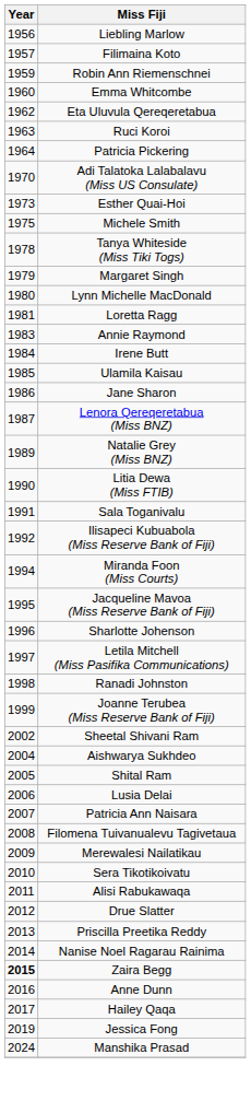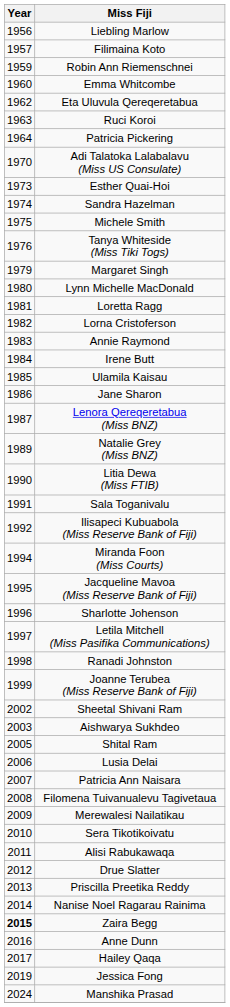 <table class="wikitable sortable" style="font-size:95%; text-align:center;">
 <tr>
 <th !width="60">Year</th>
 <th width="250">Miss Fiji</th>
 </tr>
 <tr>
 <td>1956</td>
 <td>Liebling Marlow</td>
 </tr>
 <tr>
 <td>1957</td>
 <td>Filimaina Koto</td>
 </tr>
 <tr>
 <td>1959</td>
 <td>Robin Ann Riemenschnei</td>
 </tr>
 <tr>
 <td>1960</td>
 <td>Emma Whitcombe</td>
 </tr>
 <tr>
 <td>1962</td>
 <td>Eta Uluvula Qereqeretabua</td>
 </tr>
 <tr>
 <td>1963</td>
 <td>Ruci Koroi</td>
 </tr>
 <tr>
 <td>1964</td>
 <td>Patricia Pickering</td>
 </tr>
 <tr>
 <td>1970</td>
 <td>Adi Talatoka Lalabalavu<br><em>(Miss US Consulate)</em></td>
 </tr>
 <tr>
 <td>1973</td>
 <td>Esther Quai-Hoi</td>
 </tr>
 <tr>
+<td>1974</td>
+<td>Sandra Hazelman</td>
+</tr>
+<tr>
 <td>1975</td>
 <td>Michele Smith</td>
 </tr>
 <tr>
-<td>1978</td>
+<td>1976</td>
 <td>Tanya Whiteside<br><em>(Miss Tiki Togs)</em></td>
 </tr>
 <tr>
 <td>1979</td>
 <td>Margaret Singh</td>
 </tr>
 <tr>
 <td>1980</td>
 <td>Lynn Michelle MacDonald</td>
 </tr>
 <tr>
 <td>1981</td>
 <td>Loretta Ragg</td>
+</tr>
+<tr>
+<td>1982</td>
+<td>Lorna Cristoferson</td>
 </tr>
 <tr>
 <td>1983</td>
 <td>Annie Raymond</td>
 </tr>
 <tr>
 <td>1984</td>
 <td>Irene Butt</td>
 </tr>
 <tr>
 <td>1985</td>
 <td>Ulamila Kaisau</td>
 </tr>
 <tr>
 <td>1986</td>
 <td>Jane Sharon</td>
 </tr>
 <tr>
 <td>1987</td>
 <td><a href='#'>Lenora Qereqeretabua</a><br><em>(Miss BNZ)</em></td>
 </tr>
 <tr>
 <td>1989</td>
 <td>Natalie Grey<br><em>(Miss BNZ)</em></td>
 </tr>
 <tr>
 <td>1990</td>
 <td>Litia Dewa<br><em>(Miss FTIB)</em></td>
 </tr>
 <tr>
 <td>1991</td>
 <td>Sala Toganivalu</td>
 </tr>
 <tr>
 <td>1992</td>
 <td>Ilisapeci Kubuabola<br><em>(Miss Reserve Bank of Fiji)</em></td>
 </tr>
 <tr>
 <td>1994</td>
 <td>Miranda Foon<br><em>(Miss Courts)</em></td>
 </tr>
 <tr>
 <td>1995</td>
 <td>Jacqueline Mavoa<br><em>(Miss Reserve Bank of Fiji)</em></td>
 </tr>
 <tr>
 <td>1996</td>
 <td>Sharlotte Johenson</td>
 </tr>
 <tr>
 <td>1997</td>
 <td>Letila Mitchell<br><em>(Miss Pasifika Communications)</em></td>
 </tr>
 <tr>
 <td>1998</td>
 <td>Ranadi Johnston</td>
 </tr>
 <tr>
 <td>1999</td>
 <td>Joanne Terubea<br><em>(Miss Reserve Bank of Fiji)</em></td>
 </tr>
 <tr>
 <td>2002</td>
 <td>Sheetal Shivani Ram</td>
 </tr>
 <tr>
-<td>2004</td>
+<td>2003</td>
 <td>Aishwarya Sukhdeo</td>
 </tr>
 <tr>
 <td>2005</td>
 <td>Shital Ram</td>
 </tr>
 <tr>
 <td>2006</td>
 <td>Lusia Delai</td>
 </tr>
 <tr>
 <td>2007</td>
 <td>Patricia Ann Naisara</td>
 </tr>
 <tr>
 <td>2008</td>
 <td>Filomena Tuivanualevu Tagivetaua</td>
 </tr>
 <tr>
 <td>2009</td>
 <td>Merewalesi Nailatikau</td>
 </tr>
 <tr>
 <td>2010</td>
 <td>Sera Tikotikoivatu</td>
 </tr>
 <tr>
 <td>2011</td>
 <td>Alisi Rabukawaqa</td>
 </tr>
 <tr>
 <td>2012</td>
 <td>Drue Slatter</td>
 </tr>
 <tr>
 <td>2013</td>
 <td>Priscilla Preetika Reddy</td>
 </tr>
 <tr>
 <td>2014</td>
 <td>Nanise Noel Ragarau Rainima</td>
 </tr>
 <tr>
 <td><strong>2015</strong></td>
 <td>Zaira Begg</td>
 </tr>
 <tr>
 <td>2016</td>
 <td>Anne Dunn</td>
 </tr>
 <tr>
 <td>2017</td>
 <td>Hailey Qaqa</td>
 </tr>
 <tr>
 <td>2019</td>
 <td>Jessica Fong</td>
 </tr>
 <tr>
 <td>2024</td>
 <td>Manshika Prasad</td>
 </tr>
 <tr>
 </tr>
 </table>
